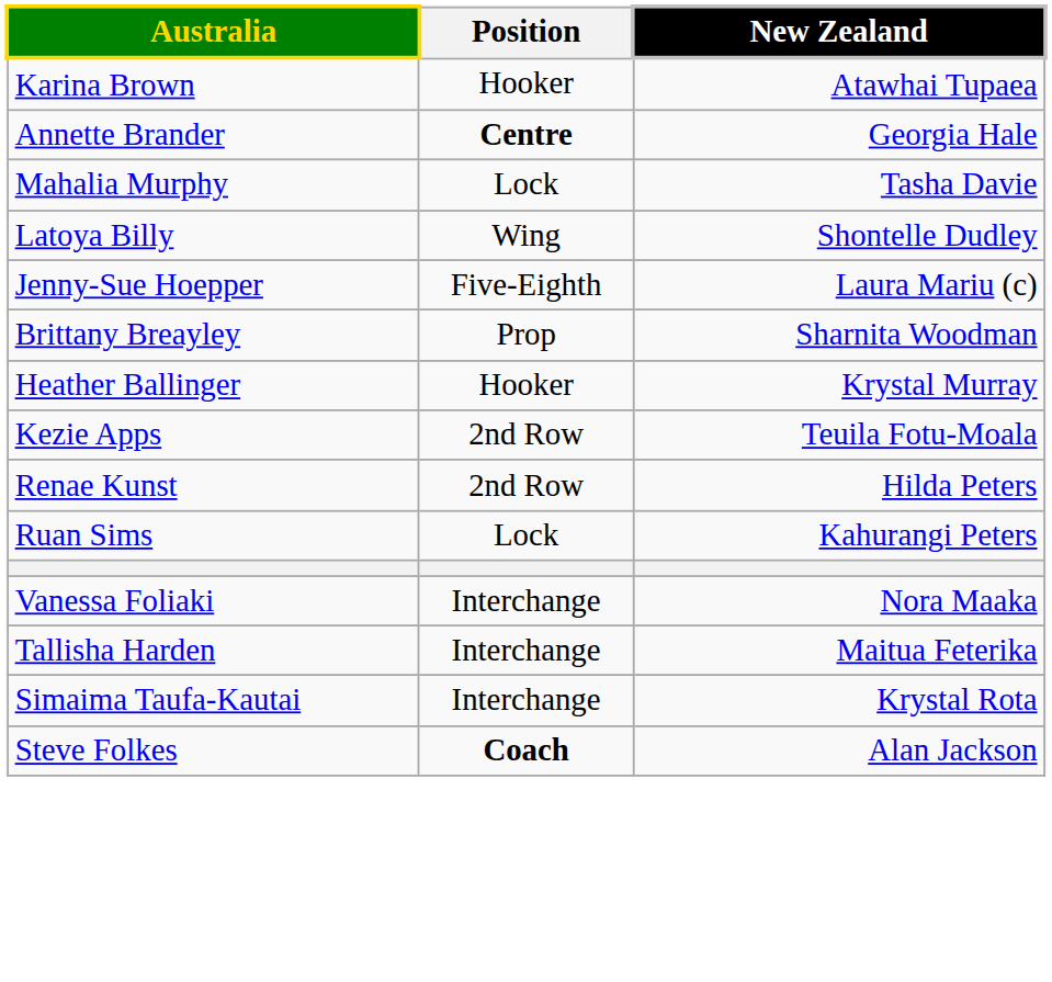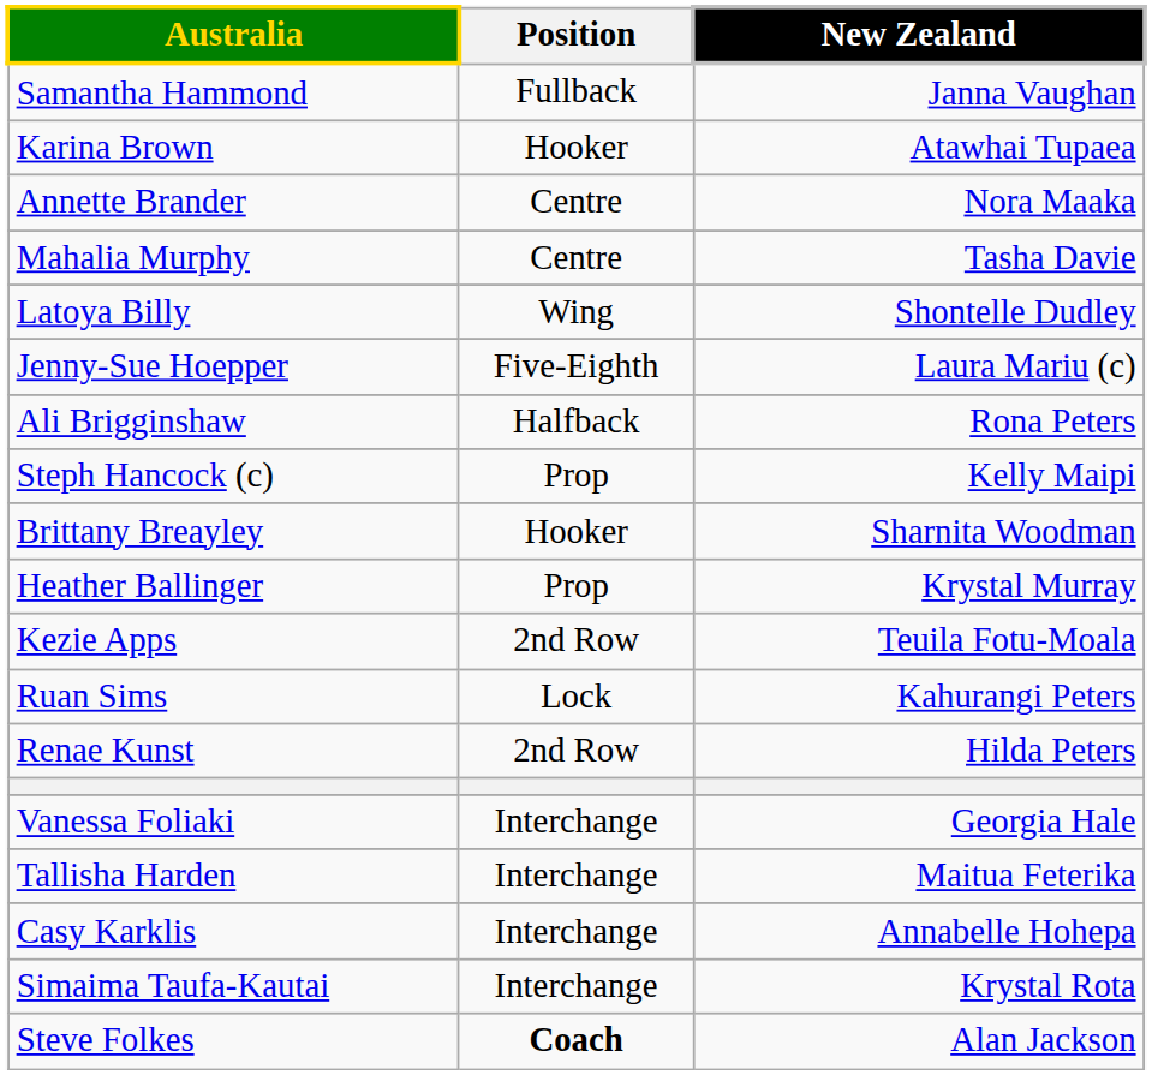 <table style="margin: 1em auto 1em auto" class="wikitable">
 <tr>
 <th align="centre" width="200" style="border: 2px solid gold; background: green; color: gold">Australia</th>
 <th width="100">Position</th>
 <th align="centre" width="200" style="border: 2px solid silver; background: black; color: white">New Zealand</th>
+</tr>
+<tr>
+<td align="left"><a href='#'>Samantha Hammond</a></td>
+<td align="center">Fullback</td>
+<td align="right"><a href='#'>Janna Vaughan</a></td>
 </tr>
 <tr>
 <td align="left"><a href='#'>Karina Brown</a></td>
 <td align="center">Hooker</td>
 <td align="right"><a href='#'>Atawhai Tupaea</a></td>
 </tr>
 <tr>
 <td align="left"><a href='#'>Annette Brander</a></td>
-<td align="center"><strong>Centre</strong></td>
-<td align="right"><a href='#'>Georgia Hale</a></td>
+<td align="center">Centre</td>
+<td align="right"><a href='#'>Nora Maaka</a></td>
 </tr>
 <tr>
 <td align="left"><a href='#'>Mahalia Murphy</a></td>
-<td align="center">Lock</td>
+<td align="center">Centre</td>
 <td align="right"><a href='#'>Tasha Davie</a></td>
 </tr>
 <tr>
 <td align="left"><a href='#'>Latoya Billy</a></td>
 <td align="center">Wing</td>
 <td align="right"><a href='#'>Shontelle Dudley</a></td>
 </tr>
 <tr>
 <td align="left"><a href='#'>Jenny-Sue Hoepper</a></td>
 <td align="center">Five-Eighth</td>
 <td align="right"><a href='#'>Laura Mariu</a> (c)</td>
 </tr>
 <tr>
+<td align="left"><a href='#'>Ali Brigginshaw</a></td>
+<td align="center">Halfback</td>
+<td align="right"><a href='#'>Rona Peters</a></td>
+</tr>
+<tr>
+<td align="left"><a href='#'>Steph Hancock</a> (c)</td>
+<td align="center">Prop</td>
+<td align="right"><a href='#'>Kelly Maipi</a></td>
+</tr>
+<tr>
 <td align="left"><a href='#'>Brittany Breayley</a></td>
-<td align="center">Prop</td>
+<td align="center">Hooker</td>
 <td align="right"><a href='#'>Sharnita Woodman</a></td>
 </tr>
 <tr>
 <td align="left"><a href='#'>Heather Ballinger</a></td>
-<td align="center">Hooker</td>
+<td align="center">Prop</td>
 <td align="right"><a href='#'>Krystal Murray</a></td>
 </tr>
 <tr>
 <td align="left"><a href='#'>Kezie Apps</a></td>
 <td align="center">2nd Row</td>
 <td align="right"><a href='#'>Teuila Fotu-Moala</a></td>
 </tr>
 <tr>
+<td align="left"><a href='#'>Ruan Sims</a></td>
+<td align="center">Lock</td>
+<td align="right"><a href='#'>Kahurangi Peters</a></td>
+</tr>
+<tr>
 <td align="left"><a href='#'>Renae Kunst</a></td>
 <td align="center">2nd Row</td>
 <td align="right"><a href='#'>Hilda Peters</a></td>
-</tr>
-<tr>
-<td align="left"><a href='#'>Ruan Sims</a></td>
-<td align="center">Lock</td>
-<td align="right"><a href='#'>Kahurangi Peters</a></td>
 </tr>
 <tr>
 <th></th>
 <th></th>
 <th></th>
 </tr>
 <tr>
 <td align="left"><a href='#'>Vanessa Foliaki</a></td>
 <td align="center">Interchange</td>
-<td align="right"><a href='#'>Nora Maaka</a></td>
+<td align="right"><a href='#'>Georgia Hale</a></td>
 </tr>
 <tr>
 <td align="left"><a href='#'>Tallisha Harden</a></td>
 <td align="center">Interchange</td>
 <td align="right"><a href='#'>Maitua Feterika</a></td>
+</tr>
+<tr>
+<td align="left"><a href='#'>Casy Karklis</a></td>
+<td align="center">Interchange</td>
+<td align="right"><a href='#'>Annabelle Hohepa</a></td>
 </tr>
 <tr>
 <td align="left"><a href='#'>Simaima Taufa-Kautai</a></td>
 <td align="center">Interchange</td>
 <td align="right"><a href='#'>Krystal Rota</a></td>
 </tr>
 <tr>
 <td align="left"> <a href='#'>Steve Folkes</a></td>
 <td align="center"><strong>Coach</strong></td>
 <td align="right"><a href='#'>Alan Jackson</a> </td>
 </tr>
 </table>
